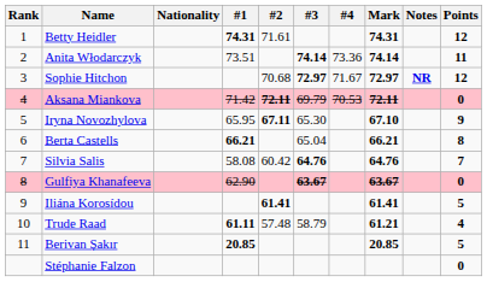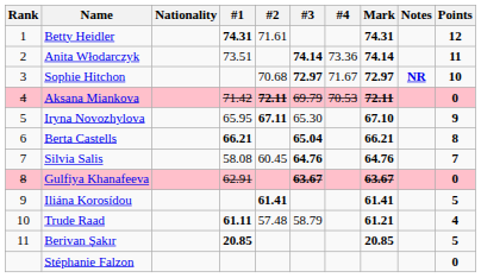 <table class="wikitable sortable" style="text-align:center">
 <tr>
 <th>Rank</th>
 <th>Name</th>
 <th>Nationality</th>
 <th>#1</th>
 <th>#2</th>
 <th>#3</th>
 <th>#4</th>
 <th>Mark</th>
 <th>Notes</th>
 <th>Points</th>
 </tr>
 <tr>
 <td>1</td>
 <td align=left><a href='#'>Betty Heidler</a></td>
 <td align=left></td>
 <td><strong>74.31</strong></td>
 <td>71.61</td>
 <td></td>
 <td></td>
 <td><strong>74.31</strong></td>
 <td></td>
 <td><strong>12</strong></td>
 </tr>
 <tr>
 <td>2</td>
 <td align=left><a href='#'>Anita Włodarczyk</a></td>
 <td align=left></td>
 <td>73.51</td>
 <td></td>
 <td><strong>74.14</strong></td>
 <td>73.36</td>
 <td><strong>74.14</strong></td>
 <td></td>
 <td><strong>11</strong></td>
 </tr>
 <tr>
 <td>3</td>
 <td align=left><a href='#'>Sophie Hitchon</a></td>
 <td align=left></td>
 <td></td>
 <td>70.68</td>
 <td><strong>72.97</strong></td>
 <td>71.67</td>
 <td><strong>72.97</strong></td>
 <td><strong><a href='#'>NR</a></strong></td>
-<td><strong>12</strong></td>
+<td><strong>10</strong></td>
 </tr>
 <tr bgcolor=pink>
 <td><s>4</s></td>
 <td align=left><a href='#'>Aksana Miankova</a></td>
 <td align=left></td>
 <td><s>71.42</s></td>
 <td><s><strong>72.11</strong></s></td>
 <td><s>69.79</s></td>
 <td><s>70.53</s></td>
 <td><s><strong>72.11</strong></s></td>
 <td></td>
 <td><strong>0</strong></td>
 </tr>
 <tr>
 <td>5</td>
 <td align=left><a href='#'>Iryna Novozhylova</a></td>
 <td align=left></td>
 <td>65.95</td>
 <td><strong>67.11</strong></td>
 <td>65.30</td>
 <td></td>
 <td><strong>67.10</strong></td>
 <td></td>
 <td><strong>9</strong></td>
 </tr>
 <tr>
 <td>6</td>
 <td align=left><a href='#'>Berta Castells</a></td>
 <td align=left></td>
 <td><strong>66.21</strong></td>
 <td></td>
-<td>65.04</td>
+<td><strong>65.04</strong></td>
 <td></td>
 <td><strong>66.21</strong></td>
 <td></td>
 <td><strong>8</strong></td>
 </tr>
 <tr>
 <td>7</td>
 <td align=left><a href='#'>Silvia Salis</a></td>
 <td align=left></td>
 <td>58.08</td>
-<td>60.42</td>
+<td>60.45</td>
 <td><strong>64.76</strong></td>
 <td></td>
 <td><strong>64.76</strong></td>
 <td></td>
 <td><strong>7</strong></td>
 </tr>
 <tr bgcolor=pink>
 <td><s>8</s></td>
 <td align=left><a href='#'>Gulfiya Khanafeeva</a></td>
 <td align=left></td>
-<td><s>62.90</s></td>
+<td><s>62.91</s></td>
 <td><s></s></td>
 <td><s><strong>63.67</strong></s></td>
 <td></td>
 <td><s><strong>63.67</strong></s></td>
 <td></td>
 <td><strong>0</strong></td>
 </tr>
 <tr>
 <td>9</td>
 <td align=left><a href='#'>Iliána Korosídou</a></td>
 <td align=left></td>
 <td></td>
 <td><strong>61.41</strong></td>
 <td></td>
 <td></td>
 <td><strong>61.41</strong></td>
 <td></td>
 <td><strong>5</strong></td>
 </tr>
 <tr>
 <td>10</td>
 <td align=left><a href='#'>Trude Raad</a></td>
 <td align=left></td>
 <td><strong>61.11</strong></td>
 <td>57.48</td>
 <td>58.79</td>
 <td></td>
 <td><strong>61.21</strong></td>
 <td></td>
 <td><strong>4</strong></td>
 </tr>
 <tr>
 <td>11</td>
 <td align=left><a href='#'>Berivan Şakır</a></td>
 <td align=left></td>
 <td><strong>20.85</strong></td>
 <td></td>
 <td></td>
 <td></td>
 <td><strong>20.85</strong></td>
 <td></td>
 <td><strong>5</strong></td>
 </tr>
 <tr>
 <td></td>
 <td align=left><a href='#'>Stéphanie Falzon</a></td>
 <td align=left></td>
 <td></td>
 <td></td>
 <td></td>
 <td></td>
 <td><strong></strong></td>
 <td></td>
 <td><strong>0</strong></td>
 </tr>
 </table>
